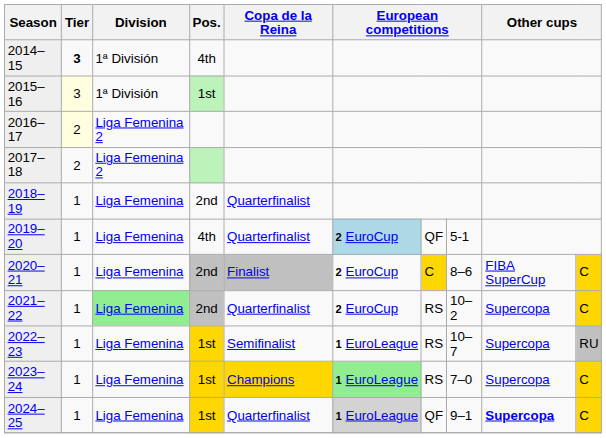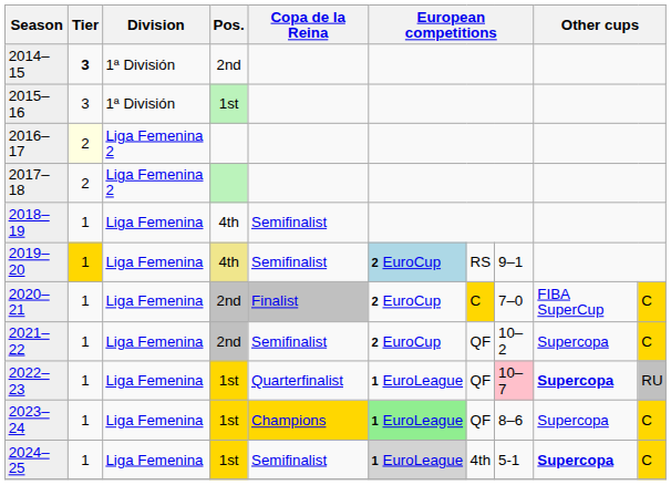 <table class="wikitable" style="font-size:85%">
 <tr>
 <th>Season</th>
 <th>Tier</th>
 <th>Division</th>
 <th>Pos.</th>
 <th><a href='#'>Copa de la Reina</a></th>
 <th colspan="3"><a href='#'>European competitions</a></th>
 <th colspan="2">Other cups</th>
 </tr>
 <tr>
 <td style="background:#efefef;">2014–15</td>
 <td align="center"><strong>3</strong></td>
 <td>1ª División</td>
-<td align="center">4th</td>
+<td align="center">2nd</td>
 <td></td>
 <td colspan="3"></td>
 <td colspan="2"></td>
 </tr>
 <tr>
 <td style="background:#efefef;">2015–16</td>
-<td align="center" style="background: lightyellow;">3</td>
+<td align="center">3</td>
 <td>1ª División</td>
 <td align="center" bgcolor="#BBF3BB">1st</td>
 <td></td>
 <td colspan="3"></td>
 <td colspan="2"></td>
 </tr>
 <tr>
 <td style="background:#efefef;">2016–17</td>
 <td align="center" style="background: lightyellow;">2</td>
 <td><a href='#'>Liga Femenina 2</a></td>
 <td align="center"></td>
 <td></td>
 <td colspan="3"></td>
 <td colspan="2"></td>
 </tr>
 <tr>
 <td style="background:#efefef;">2017–18</td>
 <td align="center">2</td>
 <td><a href='#'>Liga Femenina 2</a></td>
 <td align="center" bgcolor="#BBF3BB"></td>
 <td></td>
 <td colspan="3"></td>
 <td colspan="2"></td>
 </tr>
 <tr>
 <td style="background:#efefef;"><a href='#'>2018–19</a></td>
 <td align="center">1</td>
 <td><a href='#'>Liga Femenina</a></td>
-<td align="center">2nd</td>
-<td><a href='#'>Quarterfinalist</a></td>
+<td align="center">4th</td>
+<td><a href='#'>Semifinalist</a></td>
 <td colspan="3"></td>
 <td colspan="2"></td>
 </tr>
 <tr>
 <td style="background:#efefef;"><a href='#'>2019–20</a></td>
-<td align="center">1</td>
+<td align="center" style="background: gold;">1</td>
 <td><a href='#'>Liga Femenina</a></td>
-<td align="center">4th</td>
-<td bgcolor=""><a href='#'>Quarterfinalist</a></td>
+<td align="center" style="background: khaki;">4th</td>
+<td><a href='#'>Semifinalist</a></td>
 <td align="left" style="background: lightblue;"><small><strong>2</strong></small> <a href='#'>EuroCup</a></td>
-<td>QF</td>
-<td>5-1</td>
+<td>RS</td>
+<td>9–1</td>
 <td colspan="2"></td>
 </tr>
 <tr>
 <td style="background:#efefef;"><a href='#'>2020–21</a></td>
 <td align="center">1</td>
 <td><a href='#'>Liga Femenina</a></td>
 <td align="center" bgcolor="silver">2nd</td>
 <td bgcolor="silver"><a href='#'>Finalist</a></td>
 <td align="left"><small><strong>2</strong></small> <a href='#'>EuroCup</a></td>
 <td bgcolor="gold">C</td>
-<td>8–6</td>
+<td>7–0</td>
 <td align="left"><a href='#'>FIBA SuperCup</a></td>
 <td bgcolor="gold">C</td>
 </tr>
 <tr>
 <td style="background:#efefef;"><a href='#'>2021–22</a></td>
 <td align="center">1</td>
-<td style="background: lightgreen;"><a href='#'>Liga Femenina</a></td>
+<td><a href='#'>Liga Femenina</a></td>
 <td align="center" bgcolor="silver">2nd</td>
-<td><a href='#'>Quarterfinalist</a></td>
+<td><a href='#'>Semifinalist</a></td>
 <td align="left"><small><strong>2</strong></small> <a href='#'>EuroCup</a></td>
-<td>RS</td>
+<td>QF</td>
 <td>10–2</td>
 <td align="left"><a href='#'>Supercopa</a></td>
 <td bgcolor="gold">C</td>
 </tr>
 <tr>
 <td style="background:#efefef;"><a href='#'>2022–23</a></td>
 <td align="center">1</td>
 <td><a href='#'>Liga Femenina</a></td>
 <td align="center" bgcolor="gold">1st</td>
-<td><a href='#'>Semifinalist</a></td>
+<td><a href='#'>Quarterfinalist</a></td>
 <td align="left"><small><strong>1</strong></small> <a href='#'>EuroLeague</a></td>
-<td>RS</td>
-<td>10–7</td>
-<td align="left"><a href='#'>Supercopa</a></td>
+<td>QF</td>
+<td style="background: pink;">10–7</td>
+<td align="left"><strong><a href='#'>Supercopa</a></strong></td>
 <td bgcolor="silver">RU</td>
 </tr>
 <tr>
 <td style="background:#efefef;"><a href='#'>2023–24</a></td>
 <td align="center">1</td>
 <td><a href='#'>Liga Femenina</a></td>
 <td align="center" bgcolor="gold">1st</td>
 <td bgcolor="gold"><a href='#'>Champions</a></td>
 <td align="left" style="background: lightgreen;"><small><strong>1</strong></small> <a href='#'>EuroLeague</a></td>
-<td>RS</td>
-<td>7–0</td>
+<td>QF</td>
+<td>8–6</td>
 <td align="left"><a href='#'>Supercopa</a></td>
 <td bgcolor="gold">C</td>
 </tr>
 <tr>
 <td style="background:#efefef;"><a href='#'>2024–25</a></td>
 <td align="center">1</td>
 <td><a href='#'>Liga Femenina</a></td>
 <td align="center" bgcolor="gold">1st</td>
-<td bgcolor=""><a href='#'>Quarterfinalist</a></td>
+<td><a href='#'>Semifinalist</a></td>
 <td align="left" style="background: lightgrey;"><small><strong>1</strong></small> <a href='#'>EuroLeague</a></td>
-<td>QF</td>
-<td>9–1</td>
+<td>4th</td>
+<td>5-1</td>
 <td align="left"><strong><a href='#'>Supercopa</a></strong></td>
 <td bgcolor="gold">C</td>
 </tr>
 <tr>
 </tr>
 </table>
